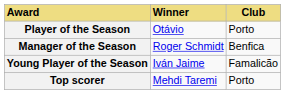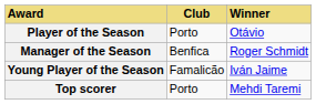 <table class="wikitable">
 <tr>
 <td style="background-color: #eedd82" !><strong>Award</strong></td>
+<th style="background-color: #eedd82">Club</th>
 <td style="background-color: #eedd82" !><strong>Winner</strong></td>
-<th style="background-color: #eedd82">Club</th>
 </tr>
 <tr>
 <th><strong>Player of the Season</strong></th>
+<td>Porto</td>
 <td> <a href='#'>Otávio</a></td>
-<td>Porto</td>
 </tr>
 <tr>
 <th><strong>Manager of the Season</strong></th>
+<td>Benfica</td>
 <td> <a href='#'>Roger Schmidt</a></td>
-<td>Benfica</td>
 </tr>
 <tr>
 <th><strong>Young Player of the Season</strong></th>
+<td>Famalicão</td>
 <td> <a href='#'>Iván Jaime</a></td>
-<td>Famalicão</td>
 </tr>
 <tr>
 <th><strong>Top scorer</strong></th>
+<td>Porto</td>
 <td> <a href='#'>Mehdi Taremi</a></td>
-<td>Porto</td>
 </tr>
 </table>
